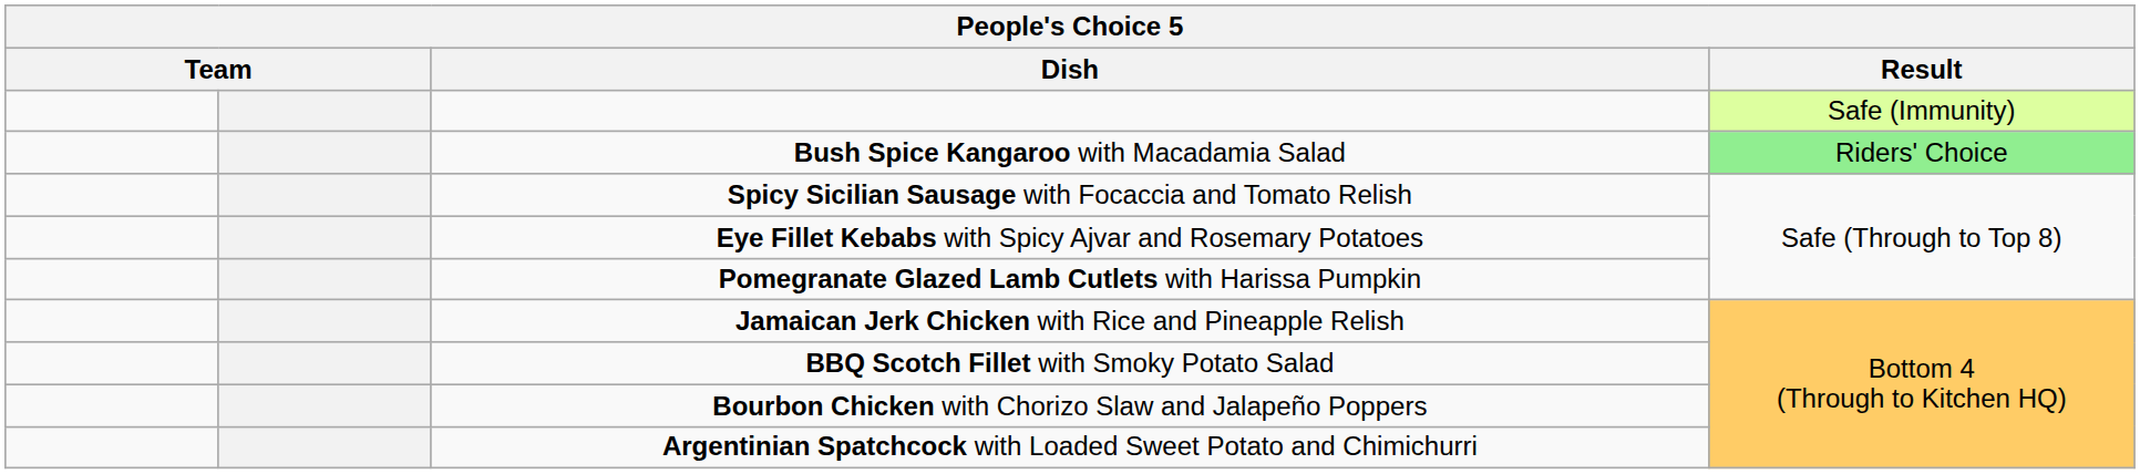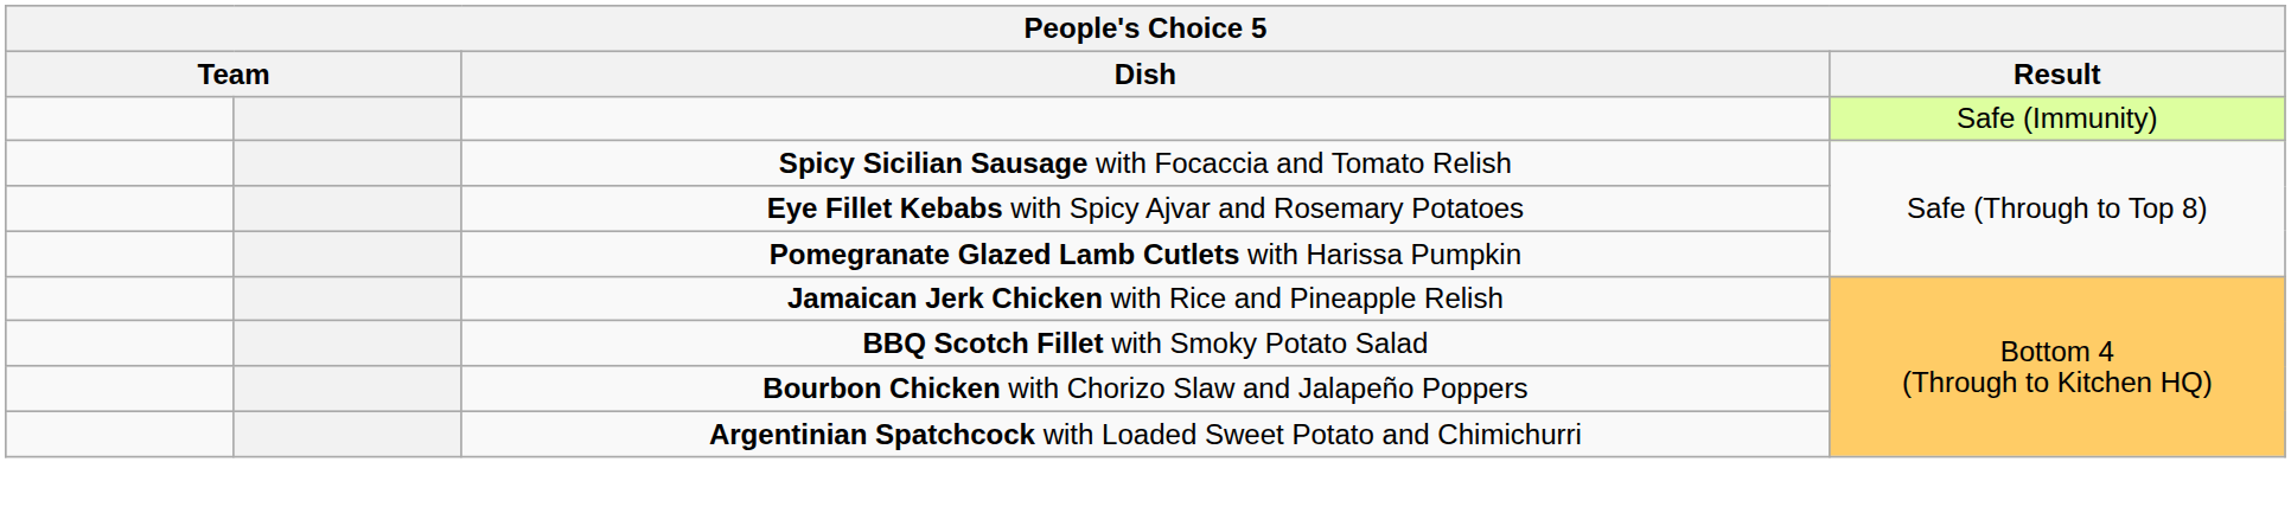 <table class="wikitable plainrowheaders" style="margin: 1em auto; text-align:center; font-size:90%; width:80em;">
 <tr>
 <th colspan="4" >People's Choice 5</th>
 </tr>
 <tr>
 <th style="width:20%;" colspan="2">Team</th>
 <th style="width:60%;">Dish</th>
 <th style="width:20%;">Result</th>
 </tr>
 <tr>
 <td></td>
 <th style="text-align:centre"></th>
 <td></td>
 <td bgcolor="DDFF9F">Safe (Immunity)</td>
-</tr>
-<tr>
-<td></td>
-<th style="text-align:centre"></th>
-<td><strong>Bush Spice Kangaroo</strong> with Macadamia Salad</td>
-<td bgcolor="lightgreen">Riders'  Choice</td>
 </tr>
 <tr>
 <td></td>
 <th style="text-align:centre"></th>
 <td><strong>Spicy Sicilian Sausage</strong> with Focaccia and Tomato Relish</td>
 <td rowspan="3">Safe (Through to Top 8)</td>
 </tr>
 <tr>
 <td></td>
 <th style="text-align:centre"></th>
 <td><strong>Eye Fillet Kebabs</strong> with Spicy Ajvar and Rosemary Potatoes</td>
 </tr>
 <tr>
 <td></td>
 <th style="text-align:centre"></th>
 <td><strong>Pomegranate Glazed Lamb Cutlets</strong> with Harissa Pumpkin</td>
 </tr>
 <tr>
 <td></td>
 <th style="text-align:centre"></th>
 <td><strong>Jamaican Jerk Chicken</strong> with Rice and Pineapple Relish</td>
 <td rowspan="4" bgcolor="FFCC66">Bottom 4<br>(Through to Kitchen HQ)</td>
 </tr>
 <tr>
 <td></td>
 <th style="text-align:centre"></th>
 <td><strong>BBQ Scotch Fillet</strong> with Smoky Potato Salad</td>
 </tr>
 <tr>
 <td></td>
 <th style="text-align:centre"></th>
 <td><strong>Bourbon Chicken</strong> with Chorizo Slaw and Jalapeño Poppers</td>
 </tr>
 <tr>
 <td></td>
 <th style="text-align:centre"></th>
 <td><strong>Argentinian Spatchcock</strong> with Loaded Sweet Potato and Chimichurri</td>
 </tr>
 </table>
